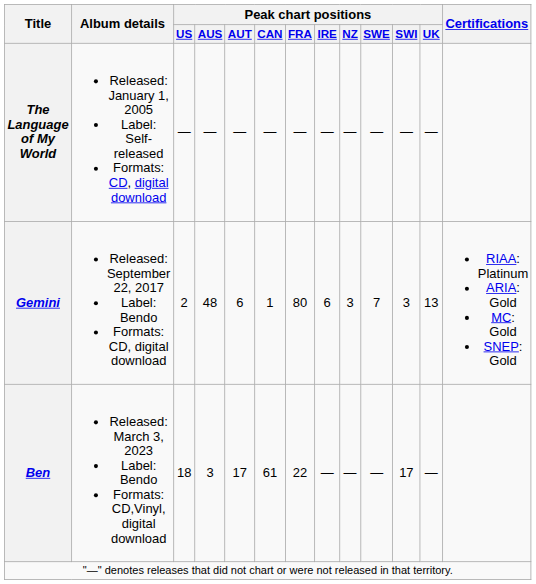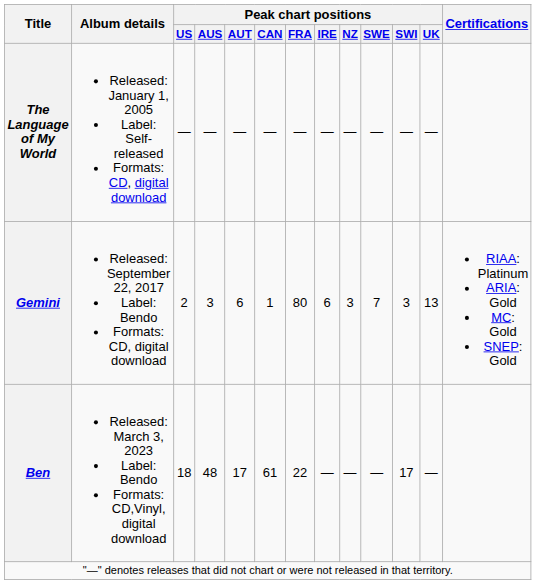 <table class="wikitable plainrowheaders" style="text-align:center;" border="1">
 <tr>
 <th scope="col" rowspan="2" style="width:10em;">Title</th>
 <th scope="col" rowspan="2" style="width:17em;">Album details</th>
 <th scope="col" colspan="10">Peak chart positions</th>
 <th scope="col" rowspan="2" style="width:10em;"><a href='#'>Certifications</a></th>
 </tr>
 <tr>
 <th scope="col" style="width:2.5em;font-size:90%;"><a href='#'>US</a><br></th>
 <th scope="col" style="width:2.5em;font-size:90%;"><a href='#'>AUS</a><br></th>
 <th scope="col" style="width:2.5em;font-size:90%;"><a href='#'>AUT</a><br></th>
 <th scope="col" style="width:2.5em;font-size:90%;"><a href='#'>CAN</a><br></th>
 <th scope="col" style="width:2.5em;font-size:90%;"><a href='#'>FRA</a><br></th>
 <th scope="col" style="width:2.5em;font-size:90%;"><a href='#'>IRE</a><br></th>
 <th scope="col" style="width:2.5em;font-size:90%;"><a href='#'>NZ</a><br></th>
 <th scope="col" style="width:2.5em;font-size:90%;"><a href='#'>SWE</a><br></th>
 <th scope="col" style="width:2.5em;font-size:90%;"><a href='#'>SWI</a><br></th>
 <th scope="col" style="width:2.5em;font-size:90%;"><a href='#'>UK</a><br></th>
 </tr>
 <tr>
 <th scope="row"><em>The Language of My World</em></th>
 <td><br><ul><li>Released: January 1, 2005</li><li>Label: Self-released</li><li>Formats: <a href='#'>CD</a>, <a href='#'>digital download</a></li></ul></td>
 <td>—</td>
 <td>—</td>
 <td>—</td>
 <td>—</td>
 <td>—</td>
 <td>—</td>
 <td>—</td>
 <td>—</td>
 <td>—</td>
 <td>—</td>
 <td></td>
 </tr>
 <tr>
 <th scope="row"><em><a href='#'>Gemini</a></em></th>
 <td><br><ul><li>Released: September 22, 2017</li><li>Label: Bendo</li><li>Formats: CD, digital download</li></ul></td>
 <td>2</td>
-<td>48</td>
+<td>3</td>
 <td>6</td>
 <td>1</td>
 <td>80</td>
 <td>6</td>
 <td>3</td>
 <td>7</td>
 <td>3</td>
 <td>13</td>
 <td><br><ul><li><a href='#'>RIAA</a>: Platinum</li><li><a href='#'>ARIA</a>: Gold</li><li><a href='#'>MC</a>: Gold</li><li><a href='#'>SNEP</a>: Gold</li></ul></td>
 </tr>
 <tr>
 <th scope="row"><em><a href='#'>Ben</a></em></th>
 <td><br><ul><li>Released: March 3, 2023</li><li>Label: Bendo</li><li>Formats: CD,Vinyl, digital download</li></ul></td>
 <td>18</td>
-<td>3</td>
+<td>48</td>
 <td>17</td>
 <td>61</td>
 <td>22</td>
 <td>—</td>
 <td>—</td>
 <td>—</td>
 <td>17</td>
 <td>—</td>
 <td></td>
 </tr>
 <tr>
 <td colspan="18" style="font-size:85%">"—" denotes releases that did not chart or were not released in that territory.</td>
 </tr>
 </table>
